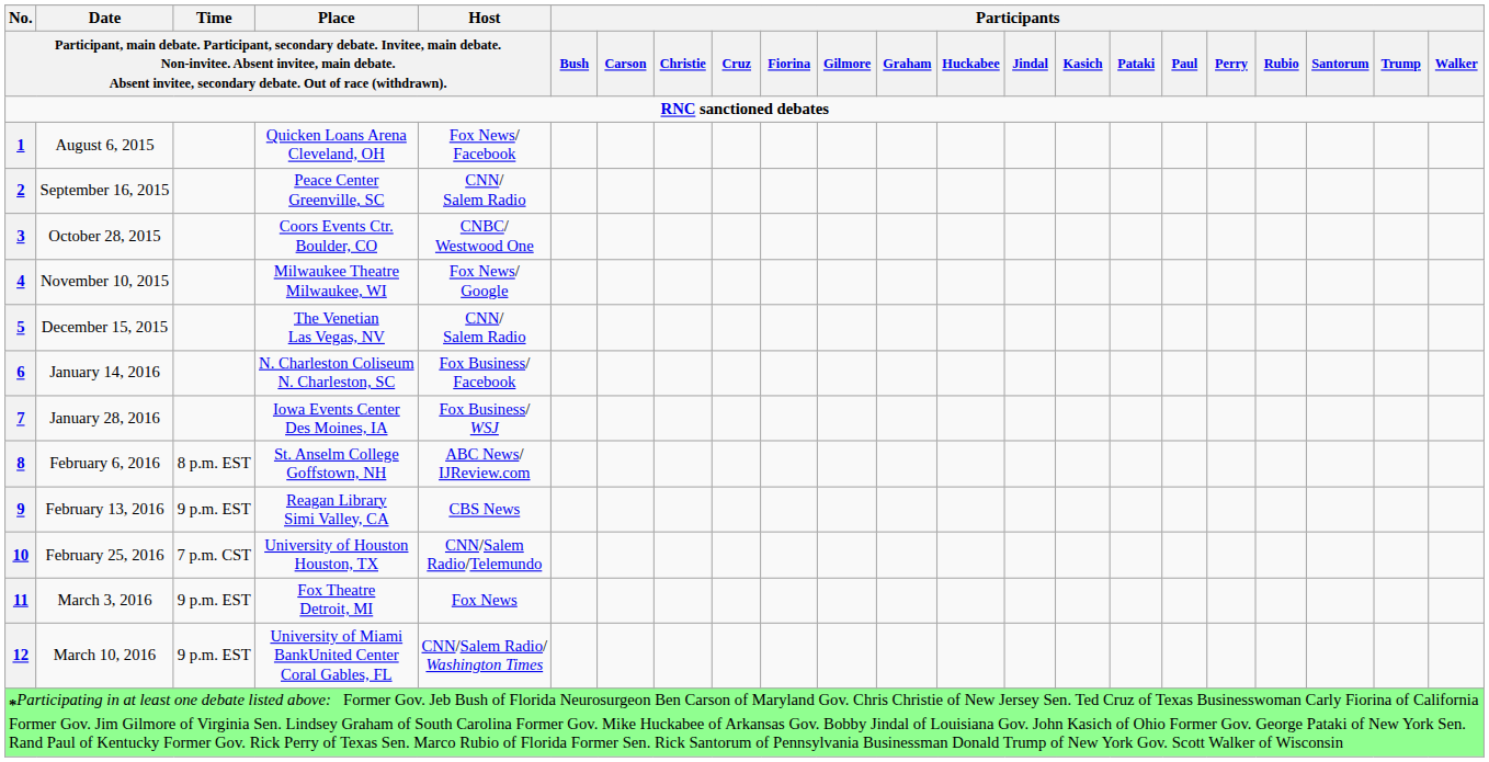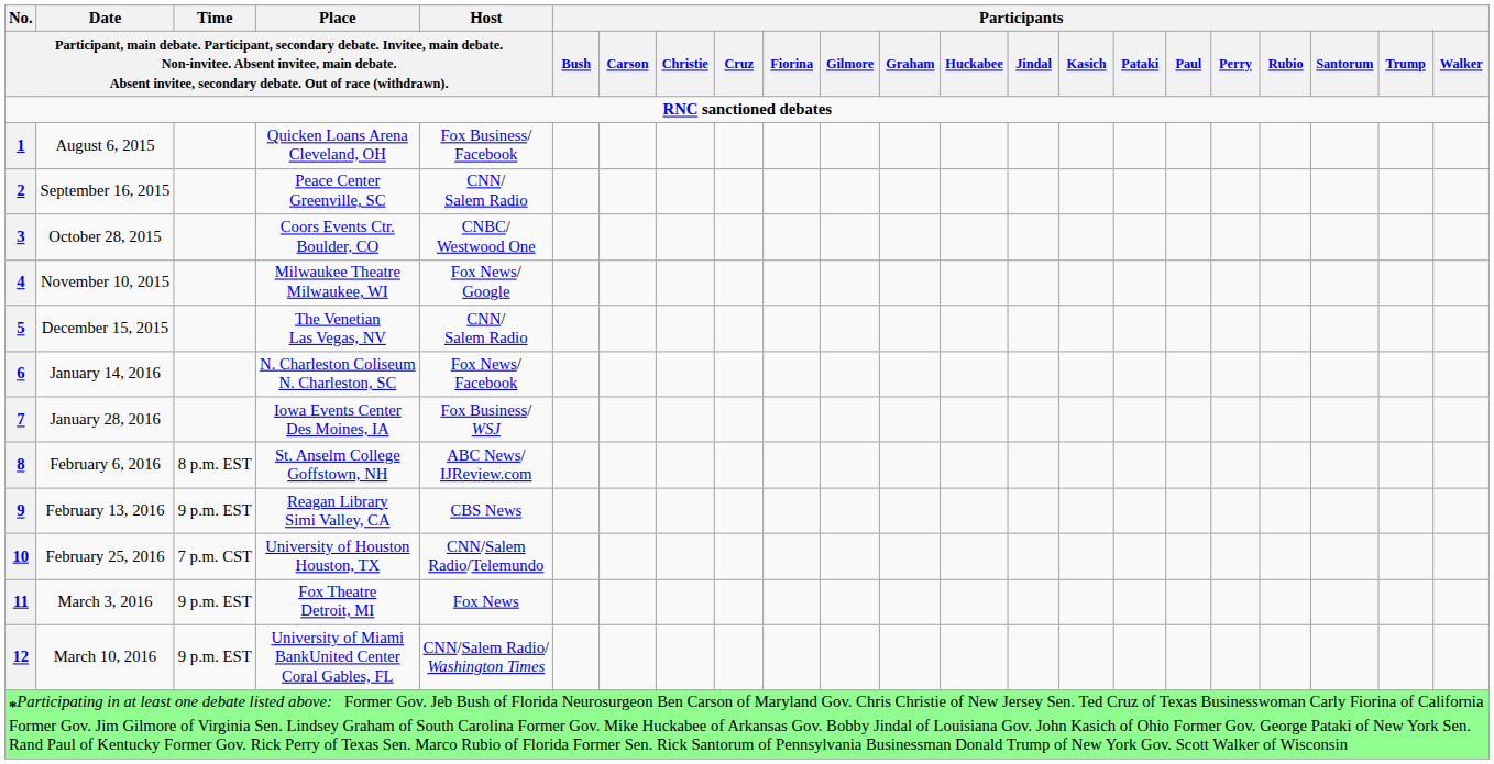 <table class="wikitable" style="font-size:85%; text-align:center;">
 <tr>
 </tr>
 <tr>
 <th style="white-space:nowrap;">No.</th>
 <th>Date</th>
 <th>Time</th>
 <th>Place</th>
 <th>Host</th>
 <th scope="col" colspan="18">Participants</th>
 </tr>
 <tr>
 <th colspan="5"><small> Participant, main debate.  Participant, secondary debate.  Invitee, main debate.<br>  Non-invitee.  Absent invitee, main debate.<br> Absent invitee, secondary debate.  Out of race (withdrawn).</small></th>
 <th scope="col" style="width:4em;"><small><a href='#'>Bush</a></small></th>
 <th scope="col" style="width:4em;"><small><a href='#'>Carson</a></small></th>
 <th scope="col" style="width:4em;"><small><a href='#'>Christie</a></small></th>
 <th scope="col" style="width:4.5em;"><small><a href='#'>Cruz</a></small></th>
 <th scope="col" style="width:4em;"><small><a href='#'>Fiorina</a></small></th>
 <th scope="col" style="width:4em;"><small><a href='#'>Gilmore</a></small></th>
 <th scope="col" style="width:4em;"><small><a href='#'>Graham</a></small></th>
 <th scope="col" style="width:4em;"><small><a href='#'>Huckabee</a></small></th>
 <th scope="col" style="width:4em;"><small><a href='#'>Jindal</a></small></th>
 <th scope="col" style="width:4em;"><small><a href='#'>Kasich</a></small></th>
 <th scope="col" style="width:4em;"><small><a href='#'>Pataki</a></small></th>
 <th scope="col" style="width:4em;"><small><a href='#'>Paul</a></small></th>
 <th scope="col" style="width:4em;"><small><a href='#'>Perry</a></small></th>
 <th scope="col" style="width:4em;"><small><a href='#'>Rubio</a></small></th>
 <th scope="col" style="width:4em;"><small><a href='#'>Santorum</a></small></th>
 <th scope="col" style="width:4em;"><small><a href='#'>Trump</a></small></th>
 <th scope="col" style="width:4em;"><small><a href='#'>Walker</a></small></th>
 </tr>
 <tr>
 <td colspan="22" style="background:#F9F9F9; color:black; vertical-align: top; text-align: center;" class="table-no"><strong><a href='#'>RNC</a> sanctioned debates</strong></td>
 </tr>
 <tr>
 <th><a href='#'>1</a></th>
 <td style="white-space:nowrap;">August 6, 2015</td>
 <td> <br></td>
 <td style="white-space:nowrap;"><a href='#'>Quicken Loans Arena</a><br><a href='#'>Cleveland, OH</a></td>
-<td style="white-space:nowrap; text-align:center;"><a href='#'>Fox News</a>/<br><a href='#'>Facebook</a></td>
+<td style="white-space:nowrap; text-align:center;"><a href='#'>Fox Business</a>/<br><a href='#'>Facebook</a></td>
 <td></td>
 <td></td>
 <td></td>
 <td></td>
 <td></td>
 <td></td>
 <td></td>
 <td></td>
 <td></td>
 <td></td>
 <td></td>
 <td></td>
 <td></td>
 <td></td>
 <td></td>
 <td></td>
 <td></td>
 </tr>
 <tr>
 <th><a href='#'>2</a></th>
 <td style="white-space:nowrap;">September 16, 2015</td>
 <td> <br></td>
 <td style="white-space:nowrap;"><a href='#'>Peace Center</a><br><a href='#'>Greenville, SC</a></td>
 <td style="white-space:nowrap; text-align:center;"><a href='#'>CNN</a>/<br><a href='#'>Salem Radio</a></td>
 <td></td>
 <td></td>
 <td></td>
 <td></td>
 <td></td>
 <td></td>
 <td></td>
 <td></td>
 <td></td>
 <td></td>
 <td></td>
 <td></td>
 <td></td>
 <td></td>
 <td></td>
 <td></td>
 <td></td>
 </tr>
 <tr>
 <th><a href='#'>3</a></th>
 <td style="white-space:nowrap;">October 28, 2015</td>
 <td> <br></td>
 <td style="white-space:nowrap;"><a href='#'>Coors Events Ctr.</a><br><a href='#'>Boulder, CO</a></td>
 <td style="white-space:nowrap; text-align:center;"><a href='#'>CNBC</a>/<br><a href='#'>Westwood One</a></td>
 <td></td>
 <td></td>
 <td></td>
 <td></td>
 <td></td>
 <td></td>
 <td></td>
 <td></td>
 <td></td>
 <td></td>
 <td></td>
 <td></td>
 <td></td>
 <td></td>
 <td></td>
 <td></td>
 <td></td>
 </tr>
 <tr>
 <th><a href='#'>4</a></th>
 <td style="white-space:nowrap;">November 10, 2015</td>
 <td> <br></td>
 <td style="white-space:nowrap;"><a href='#'>Milwaukee Theatre</a><br><a href='#'>Milwaukee, WI</a></td>
 <td style="white-space:nowrap; text-align:center;"><a href='#'>Fox News</a>/<br><a href='#'>Google</a></td>
 <td></td>
 <td></td>
 <td></td>
 <td></td>
 <td></td>
 <td></td>
 <td></td>
 <td></td>
 <td></td>
 <td></td>
 <td></td>
 <td></td>
 <td></td>
 <td></td>
 <td></td>
 <td></td>
 <td></td>
 </tr>
 <tr>
 <th><a href='#'>5</a></th>
 <td style="white-space:nowrap;">December 15, 2015</td>
 <td> <br></td>
 <td style="white-space:nowrap;"><a href='#'>The Venetian</a><br><a href='#'>Las Vegas, NV</a></td>
 <td style="white-space:nowrap; text-align:center;"><a href='#'>CNN</a>/<br><a href='#'>Salem Radio</a></td>
 <td></td>
 <td></td>
 <td></td>
 <td></td>
 <td></td>
 <td></td>
 <td></td>
 <td></td>
 <td></td>
 <td></td>
 <td></td>
 <td></td>
 <td></td>
 <td></td>
 <td></td>
 <td></td>
 <td></td>
 </tr>
 <tr>
 <th><a href='#'>6</a></th>
 <td style="white-space:nowrap;">January 14, 2016</td>
 <td><br></td>
 <td style="white-space:nowrap;"><a href='#'>N. Charleston Coliseum</a><br><a href='#'>N. Charleston, SC</a></td>
-<td style="white-space:nowrap; text-align:center;"><a href='#'>Fox Business</a>/<br><a href='#'>Facebook</a></td>
+<td style="white-space:nowrap; text-align:center;"><a href='#'>Fox News</a>/<br><a href='#'>Facebook</a></td>
 <td></td>
 <td></td>
 <td></td>
 <td></td>
 <td></td>
 <td></td>
 <td></td>
 <td></td>
 <td></td>
 <td></td>
 <td></td>
 <td></td>
 <td></td>
 <td></td>
 <td></td>
 <td></td>
 <td></td>
 </tr>
 <tr>
 <th><a href='#'>7</a></th>
 <td style="white-space:nowrap;">January 28, 2016</td>
 <td><br></td>
 <td><a href='#'>Iowa Events Center</a><br><a href='#'>Des Moines, IA</a></td>
 <td style="white-space:nowrap; text-align:center;"><a href='#'>Fox Business</a>/<br><em><a href='#'>WSJ</a></em></td>
 <td></td>
 <td></td>
 <td></td>
 <td></td>
 <td></td>
 <td></td>
 <td></td>
 <td></td>
 <td></td>
 <td></td>
 <td></td>
 <td></td>
 <td></td>
 <td></td>
 <td></td>
 <td></td>
 <td></td>
 </tr>
 <tr>
 <th><a href='#'>8</a></th>
 <td style="white-space:nowrap;">February 6, 2016</td>
 <td>8 p.m. EST</td>
 <td style="white-space:nowrap;"><a href='#'>St. Anselm College</a><br><a href='#'>Goffstown, NH</a></td>
 <td style="white-space:nowrap; text-align:center;"><a href='#'>ABC News</a>/<br><a href='#'>IJReview.com</a></td>
 <td></td>
 <td></td>
 <td></td>
 <td></td>
 <td></td>
 <td></td>
 <td></td>
 <td></td>
 <td></td>
 <td></td>
 <td></td>
 <td></td>
 <td></td>
 <td></td>
 <td></td>
 <td></td>
 <td></td>
 </tr>
 <tr>
 <th><a href='#'>9</a></th>
 <td style="white-space:nowrap;">February 13, 2016</td>
 <td>9 p.m. EST</td>
 <td style="white-space:nowrap;"><a href='#'>Reagan Library</a><br><a href='#'>Simi Valley, CA</a></td>
 <td style="white-space:nowrap; text-align:center;"><a href='#'>CBS News</a></td>
 <td></td>
 <td></td>
 <td></td>
 <td></td>
 <td></td>
 <td></td>
 <td></td>
 <td></td>
 <td></td>
 <td></td>
 <td></td>
 <td></td>
 <td></td>
 <td></td>
 <td></td>
 <td></td>
 <td></td>
 </tr>
 <tr>
 <th><a href='#'>10</a></th>
 <td style="white-space:nowrap;">February 25, 2016</td>
 <td>7 p.m. CST</td>
 <td style="white-space:nowrap;"><a href='#'>University of Houston</a><br><a href='#'>Houston, TX</a></td>
 <td style="white-space:nowrap; text-align:center;"><a href='#'>CNN</a>/<a href='#'>Salem<br>Radio</a>/<a href='#'>Telemundo</a></td>
 <td></td>
 <td></td>
 <td></td>
 <td></td>
 <td></td>
 <td></td>
 <td></td>
 <td></td>
 <td></td>
 <td></td>
 <td></td>
 <td></td>
 <td></td>
 <td></td>
 <td></td>
 <td></td>
 <td></td>
 </tr>
 <tr>
 <th><a href='#'>11</a></th>
 <td style="white-space:nowrap;">March 3, 2016</td>
 <td>9 p.m. EST</td>
 <td style="white-space:nowrap;"><a href='#'>Fox Theatre</a><br><a href='#'>Detroit, MI</a></td>
 <td style="white-space:nowrap; text-align:center;"><a href='#'>Fox News</a></td>
 <td></td>
 <td></td>
 <td></td>
 <td></td>
 <td></td>
 <td></td>
 <td></td>
 <td></td>
 <td></td>
 <td></td>
 <td></td>
 <td></td>
 <td></td>
 <td></td>
 <td></td>
 <td></td>
 <td></td>
 </tr>
 <tr>
 <th><a href='#'>12</a></th>
 <td style="white-space:nowrap;">March 10, 2016</td>
 <td>9 p.m. EST</td>
 <td style="white-space:nowrap;"><a href='#'>University of Miami</a><br><a href='#'>BankUnited Center</a><br><a href='#'>Coral Gables, FL</a></td>
 <td style="white-space:nowrap; text-align:center;"><a href='#'>CNN</a>/<a href='#'>Salem Radio</a>/<br><em><a href='#'>Washington Times</a></em></td>
 <td></td>
 <td></td>
 <td></td>
 <td></td>
 <td></td>
 <td></td>
 <td></td>
 <td></td>
 <td></td>
 <td></td>
 <td></td>
 <td></td>
 <td></td>
 <td></td>
 <td></td>
 <td></td>
 <td></td>
 </tr>
 <tr>
 <td colspan="22" style="background: #90ff90; color: black; vertical-align: top; text-align: left;" class="table-no"><sub><big><strong>*</strong></big></sub><em>Participating in at least one debate listed above:</em>   Former Gov. Jeb Bush of Florida Neurosurgeon Ben Carson of Maryland Gov. Chris Christie of New Jersey Sen. Ted Cruz of Texas Businesswoman Carly Fiorina of California Former Gov. Jim Gilmore of Virginia Sen. Lindsey Graham of South Carolina Former Gov. Mike Huckabee of Arkansas Gov. Bobby Jindal of Louisiana Gov. John Kasich of Ohio Former Gov. George Pataki of New York Sen. Rand Paul of Kentucky Former Gov. Rick Perry of Texas Sen. Marco Rubio of Florida Former Sen. Rick Santorum of Pennsylvania Businessman Donald Trump of New York Gov. Scott Walker of Wisconsin</td>
 </tr>
 </table>
